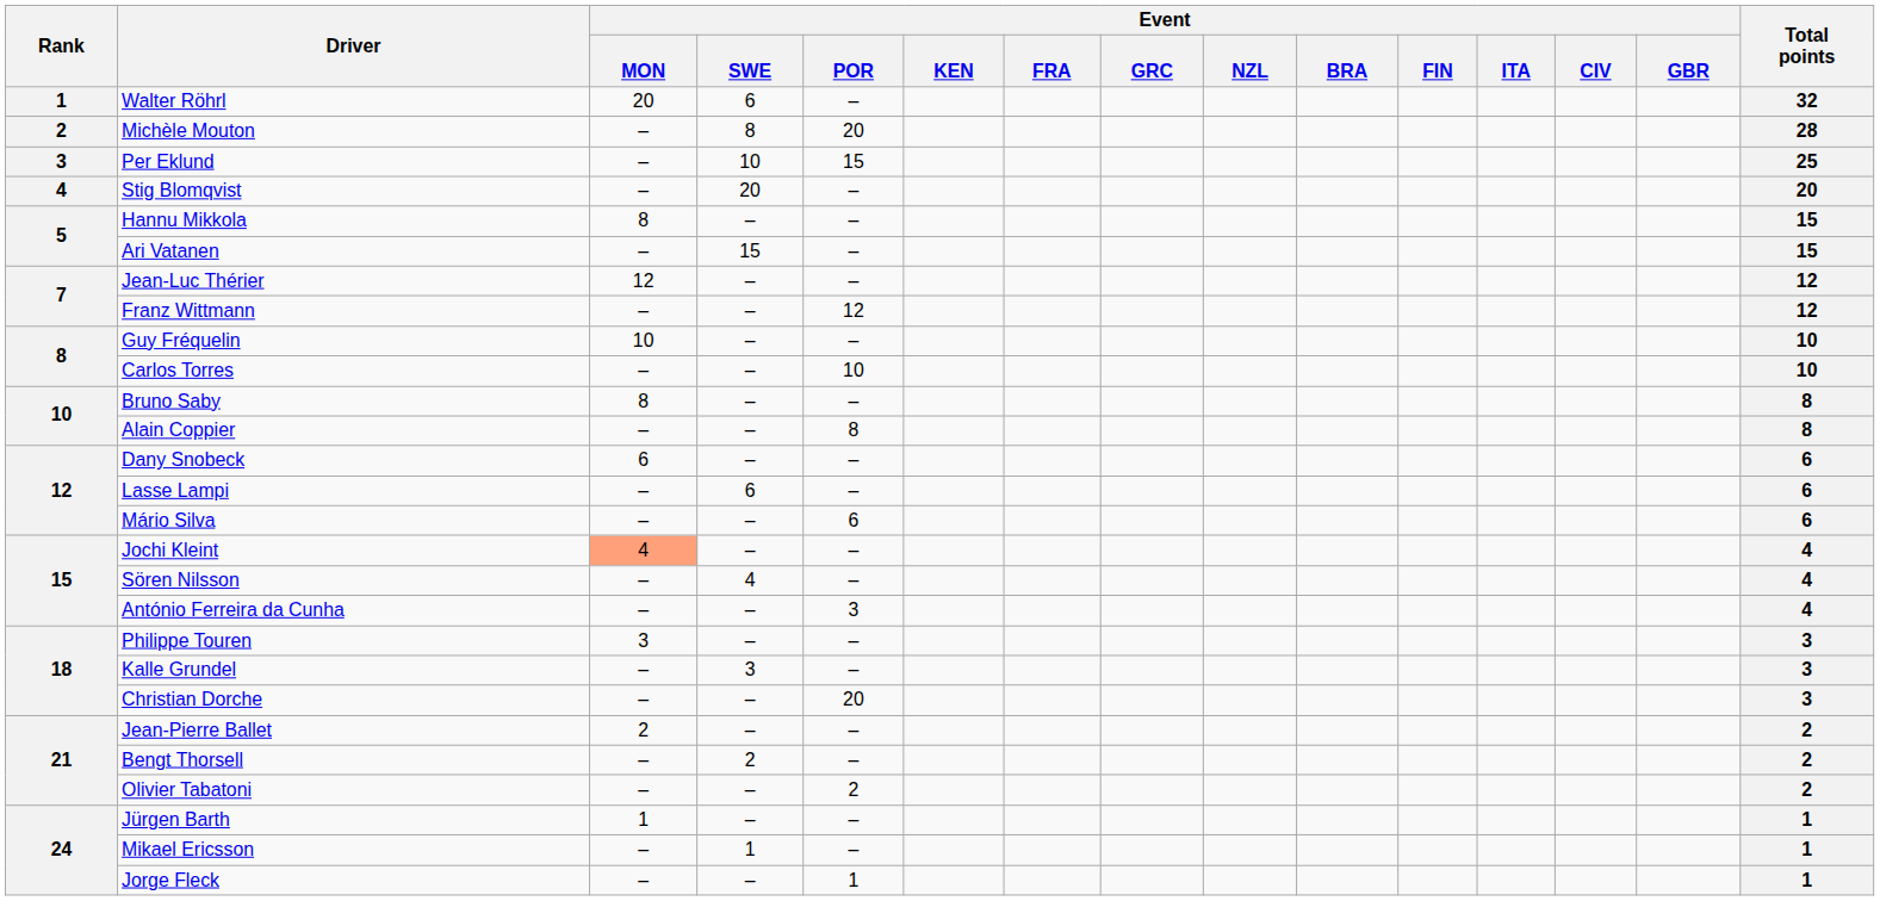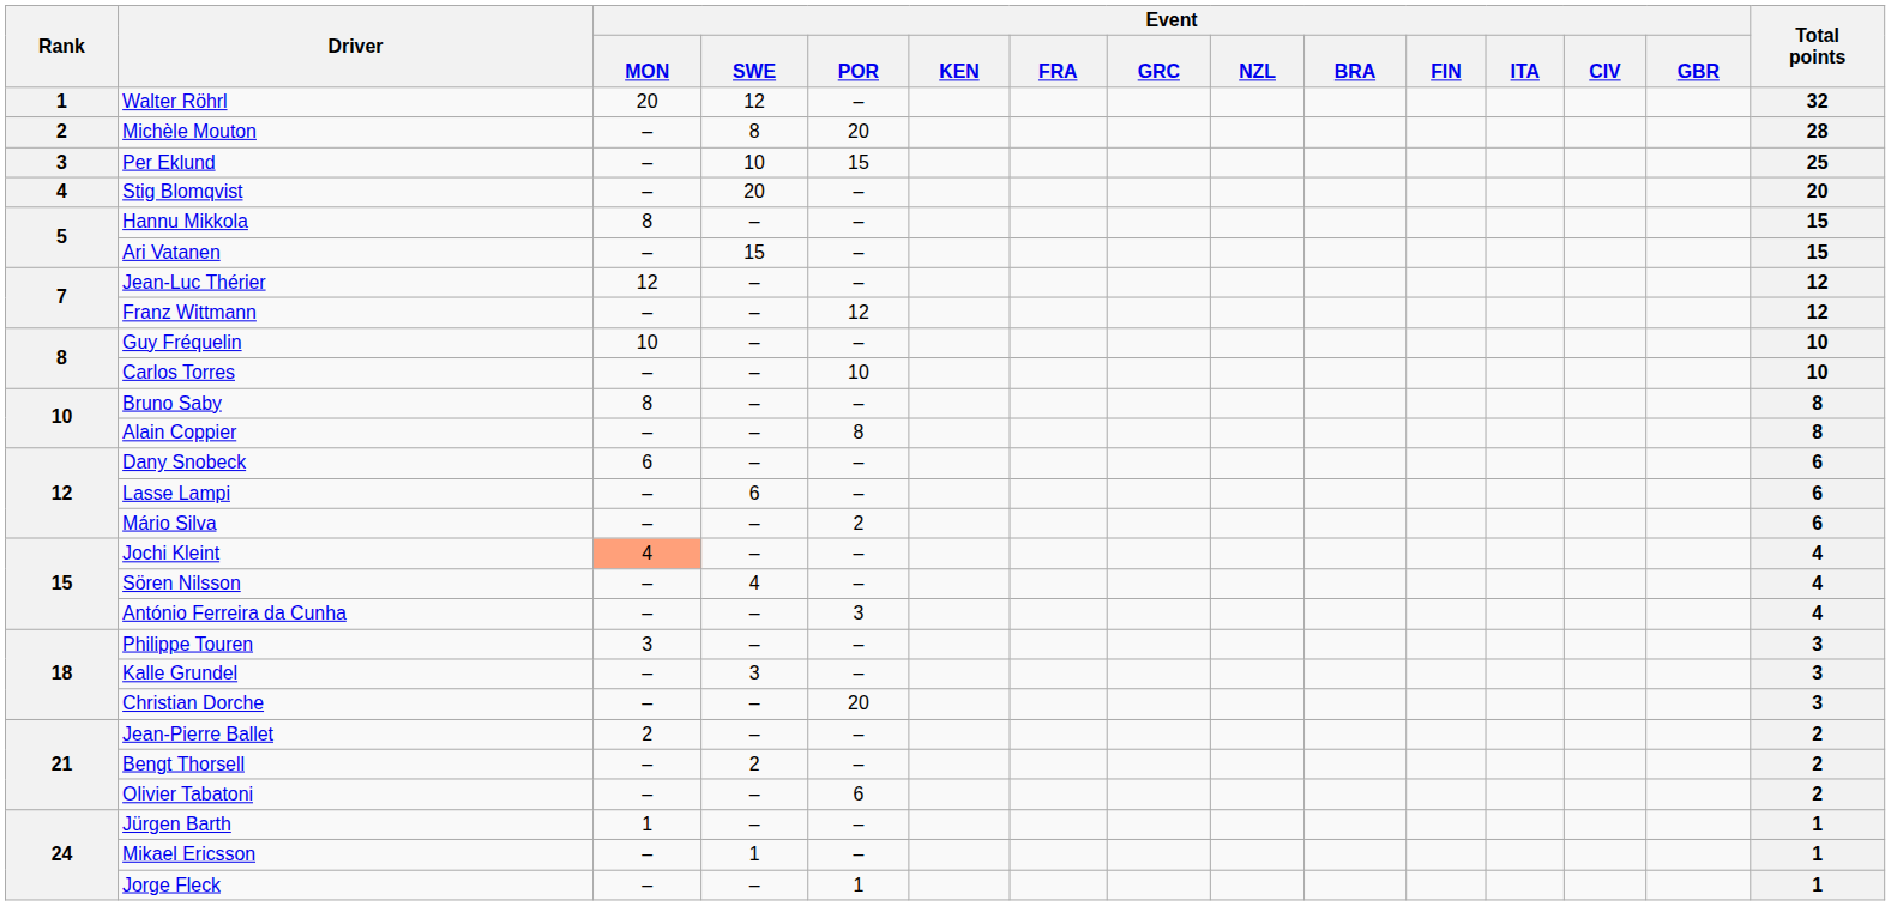 <table class="wikitable" width=100% style="text-align:center;">
 <tr>
 <th rowspan=2>Rank</th>
 <th rowspan=2>Driver</th>
 <th colspan=12>Event</th>
 <th rowspan=2>Total<br>points</th>
 </tr>
 <tr valign="bottom">
 <th><br><a href='#'>MON</a></th>
 <th><br><a href='#'>SWE</a></th>
 <th><br><a href='#'>POR</a></th>
 <th><br><a href='#'>KEN</a></th>
 <th><br><a href='#'>FRA</a></th>
 <th><br><a href='#'>GRC</a></th>
 <th><br><a href='#'>NZL</a></th>
 <th><br><a href='#'>BRA</a></th>
 <th><br><a href='#'>FIN</a></th>
 <th><br><a href='#'>ITA</a></th>
 <th><br><a href='#'>CIV</a></th>
 <th><br><a href='#'>GBR</a></th>
 </tr>
 <tr>
 <th>1</th>
 <td align=left> <a href='#'>Walter Röhrl</a></td>
 <td>20</td>
-<td>6</td>
+<td>12</td>
 <td>–</td>
 <td></td>
 <td></td>
 <td></td>
 <td></td>
 <td></td>
 <td></td>
 <td></td>
 <td></td>
 <td></td>
 <th>32</th>
 </tr>
 <tr>
 <th>2</th>
 <td align=left> <a href='#'>Michèle Mouton</a></td>
 <td>–</td>
 <td>8</td>
 <td>20</td>
 <td></td>
 <td></td>
 <td></td>
 <td></td>
 <td></td>
 <td></td>
 <td></td>
 <td></td>
 <td></td>
 <th>28</th>
 </tr>
 <tr>
 <th>3</th>
 <td align=left> <a href='#'>Per Eklund</a></td>
 <td>–</td>
 <td>10</td>
 <td>15</td>
 <td></td>
 <td></td>
 <td></td>
 <td></td>
 <td></td>
 <td></td>
 <td></td>
 <td></td>
 <td></td>
 <th>25</th>
 </tr>
 <tr>
 <th>4</th>
 <td align=left> <a href='#'>Stig Blomqvist</a></td>
 <td>–</td>
 <td>20</td>
 <td>–</td>
 <td></td>
 <td></td>
 <td></td>
 <td></td>
 <td></td>
 <td></td>
 <td></td>
 <td></td>
 <td></td>
 <th>20</th>
 </tr>
 <tr>
 <th rowspan="2">5</th>
 <td align=left> <a href='#'>Hannu Mikkola</a></td>
 <td>8</td>
 <td>–</td>
 <td>–</td>
 <td></td>
 <td></td>
 <td></td>
 <td></td>
 <td></td>
 <td></td>
 <td></td>
 <td></td>
 <td></td>
 <th>15</th>
 </tr>
 <tr>
 <td align=left> <a href='#'>Ari Vatanen</a></td>
 <td>–</td>
 <td>15</td>
 <td>–</td>
 <td></td>
 <td></td>
 <td></td>
 <td></td>
 <td></td>
 <td></td>
 <td></td>
 <td></td>
 <td></td>
 <th>15</th>
 </tr>
 <tr>
 <th rowspan="2">7</th>
 <td align=left> <a href='#'>Jean-Luc Thérier</a></td>
 <td>12</td>
 <td>–</td>
 <td>–</td>
 <td></td>
 <td></td>
 <td></td>
 <td></td>
 <td></td>
 <td></td>
 <td></td>
 <td></td>
 <td></td>
 <th>12</th>
 </tr>
 <tr>
 <td align=left> <a href='#'>Franz Wittmann</a></td>
 <td>–</td>
 <td>–</td>
 <td>12</td>
 <td></td>
 <td></td>
 <td></td>
 <td></td>
 <td></td>
 <td></td>
 <td></td>
 <td></td>
 <td></td>
 <th>12</th>
 </tr>
 <tr>
 <th rowspan="2">8</th>
 <td align=left> <a href='#'>Guy Fréquelin</a></td>
 <td>10</td>
 <td>–</td>
 <td>–</td>
 <td></td>
 <td></td>
 <td></td>
 <td></td>
 <td></td>
 <td></td>
 <td></td>
 <td></td>
 <td></td>
 <th>10</th>
 </tr>
 <tr>
 <td align=left> <a href='#'>Carlos Torres</a></td>
 <td>–</td>
 <td>–</td>
 <td>10</td>
 <td></td>
 <td></td>
 <td></td>
 <td></td>
 <td></td>
 <td></td>
 <td></td>
 <td></td>
 <td></td>
 <th>10</th>
 </tr>
 <tr>
 <th rowspan="2">10</th>
 <td align=left> <a href='#'>Bruno Saby</a></td>
 <td>8</td>
 <td>–</td>
 <td>–</td>
 <td></td>
 <td></td>
 <td></td>
 <td></td>
 <td></td>
 <td></td>
 <td></td>
 <td></td>
 <td></td>
 <th>8</th>
 </tr>
 <tr>
 <td align=left> <a href='#'>Alain Coppier</a></td>
 <td>–</td>
 <td>–</td>
 <td>8</td>
 <td></td>
 <td></td>
 <td></td>
 <td></td>
 <td></td>
 <td></td>
 <td></td>
 <td></td>
 <td></td>
 <th>8</th>
 </tr>
 <tr>
 <th rowspan="3">12</th>
 <td align=left> <a href='#'>Dany Snobeck</a></td>
 <td>6</td>
 <td>–</td>
 <td>–</td>
 <td></td>
 <td></td>
 <td></td>
 <td></td>
 <td></td>
 <td></td>
 <td></td>
 <td></td>
 <td></td>
 <th>6</th>
 </tr>
 <tr>
 <td align=left> <a href='#'>Lasse Lampi</a></td>
 <td>–</td>
 <td>6</td>
 <td>–</td>
 <td></td>
 <td></td>
 <td></td>
 <td></td>
 <td></td>
 <td></td>
 <td></td>
 <td></td>
 <td></td>
 <th>6</th>
 </tr>
 <tr>
 <td align=left> <a href='#'>Mário Silva</a></td>
 <td>–</td>
 <td>–</td>
-<td>6</td>
+<td>2</td>
 <td></td>
 <td></td>
 <td></td>
 <td></td>
 <td></td>
 <td></td>
 <td></td>
 <td></td>
 <td></td>
 <th>6</th>
 </tr>
 <tr>
 <th rowspan=3>15</th>
 <td align=left> <a href='#'>Jochi Kleint</a></td>
 <td style="background: lightsalmon;">4</td>
 <td>–</td>
 <td>–</td>
 <td></td>
 <td></td>
 <td></td>
 <td></td>
 <td></td>
 <td></td>
 <td></td>
 <td></td>
 <td></td>
 <th>4</th>
 </tr>
 <tr>
 <td align=left> <a href='#'>Sören Nilsson</a></td>
 <td>–</td>
 <td>4</td>
 <td>–</td>
 <td></td>
 <td></td>
 <td></td>
 <td></td>
 <td></td>
 <td></td>
 <td></td>
 <td></td>
 <td></td>
 <th>4</th>
 </tr>
 <tr>
 <td align=left> <a href='#'>António Ferreira da Cunha</a></td>
 <td>–</td>
 <td>–</td>
 <td>3</td>
 <td></td>
 <td></td>
 <td></td>
 <td></td>
 <td></td>
 <td></td>
 <td></td>
 <td></td>
 <td></td>
 <th>4</th>
 </tr>
 <tr>
 <th rowspan=3>18</th>
 <td align=left> <a href='#'>Philippe Touren</a></td>
 <td>3</td>
 <td>–</td>
 <td>–</td>
 <td></td>
 <td></td>
 <td></td>
 <td></td>
 <td></td>
 <td></td>
 <td></td>
 <td></td>
 <td></td>
 <th>3</th>
 </tr>
 <tr>
 <td align=left> <a href='#'>Kalle Grundel</a></td>
 <td>–</td>
 <td>3</td>
 <td>–</td>
 <td></td>
 <td></td>
 <td></td>
 <td></td>
 <td></td>
 <td></td>
 <td></td>
 <td></td>
 <td></td>
 <th>3</th>
 </tr>
 <tr>
 <td align=left> <a href='#'>Christian Dorche</a></td>
 <td>–</td>
 <td>–</td>
 <td>20</td>
 <td></td>
 <td></td>
 <td></td>
 <td></td>
 <td></td>
 <td></td>
 <td></td>
 <td></td>
 <td></td>
 <th>3</th>
 </tr>
 <tr>
 <th rowspan=3>21</th>
 <td align=left> <a href='#'>Jean-Pierre Ballet</a></td>
 <td>2</td>
 <td>–</td>
 <td>–</td>
 <td></td>
 <td></td>
 <td></td>
 <td></td>
 <td></td>
 <td></td>
 <td></td>
 <td></td>
 <td></td>
 <th>2</th>
 </tr>
 <tr>
 <td align=left> <a href='#'>Bengt Thorsell</a></td>
 <td>–</td>
 <td>2</td>
 <td>–</td>
 <td></td>
 <td></td>
 <td></td>
 <td></td>
 <td></td>
 <td></td>
 <td></td>
 <td></td>
 <td></td>
 <th>2</th>
 </tr>
 <tr>
 <td align=left> <a href='#'>Olivier Tabatoni</a></td>
 <td>–</td>
 <td>–</td>
-<td>2</td>
+<td>6</td>
 <td></td>
 <td></td>
 <td></td>
 <td></td>
 <td></td>
 <td></td>
 <td></td>
 <td></td>
 <td></td>
 <th>2</th>
 </tr>
 <tr>
 <th rowspan=3>24</th>
 <td align=left> <a href='#'>Jürgen Barth</a></td>
 <td>1</td>
 <td>–</td>
 <td>–</td>
 <td></td>
 <td></td>
 <td></td>
 <td></td>
 <td></td>
 <td></td>
 <td></td>
 <td></td>
 <td></td>
 <th>1</th>
 </tr>
 <tr>
 <td align=left> <a href='#'>Mikael Ericsson</a></td>
 <td>–</td>
 <td>1</td>
 <td>–</td>
 <td></td>
 <td></td>
 <td></td>
 <td></td>
 <td></td>
 <td></td>
 <td></td>
 <td></td>
 <td></td>
 <th>1</th>
 </tr>
 <tr>
 <td align=left> <a href='#'>Jorge Fleck</a></td>
 <td>–</td>
 <td>–</td>
 <td>1</td>
 <td></td>
 <td></td>
 <td></td>
 <td></td>
 <td></td>
 <td></td>
 <td></td>
 <td></td>
 <td></td>
 <th>1</th>
 </tr>
 </table>
